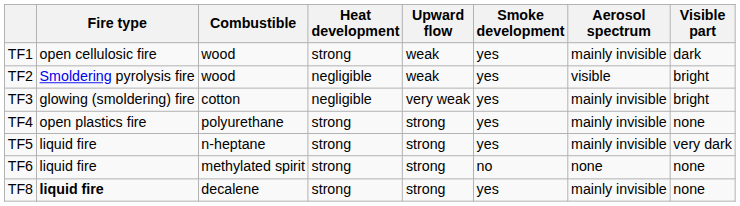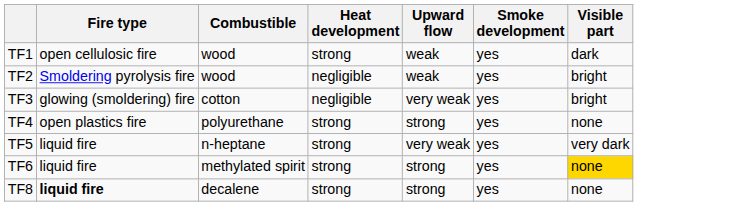 <table class="wikitable">
 <tr>
 <th></th>
 <th>Fire type</th>
 <th>Combustible</th>
 <th>Heat<br>development</th>
 <th>Upward<br>flow</th>
 <th>Smoke<br>development</th>
-<th>Aerosol<br>spectrum</th>
 <th>Visible<br>part</th>
 </tr>
 <tr>
 <td>TF1</td>
 <td>open cellulosic fire</td>
 <td>wood</td>
 <td>strong</td>
 <td>weak</td>
 <td>yes</td>
-<td>mainly invisible</td>
 <td>dark</td>
 </tr>
 <tr>
 <td>TF2</td>
 <td><a href='#'>Smoldering</a> pyrolysis fire</td>
 <td>wood</td>
 <td>negligible</td>
 <td>weak</td>
 <td>yes</td>
-<td>visible</td>
 <td>bright</td>
 </tr>
 <tr>
 <td>TF3</td>
 <td>glowing (smoldering) fire</td>
 <td>cotton</td>
 <td>negligible</td>
 <td>very weak</td>
 <td>yes</td>
-<td>mainly invisible</td>
 <td>bright</td>
 </tr>
 <tr>
 <td>TF4</td>
 <td>open plastics fire</td>
 <td>polyurethane</td>
 <td>strong</td>
 <td>strong</td>
 <td>yes</td>
-<td>mainly invisible</td>
 <td>none</td>
 </tr>
 <tr>
 <td>TF5</td>
 <td>liquid fire</td>
 <td>n-heptane</td>
 <td>strong</td>
-<td>strong</td>
+<td>very weak</td>
 <td>yes</td>
-<td>mainly invisible</td>
 <td>very dark</td>
 </tr>
 <tr>
 <td>TF6</td>
 <td>liquid fire</td>
 <td>methylated spirit</td>
 <td>strong</td>
 <td>strong</td>
-<td>no</td>
-<td>none</td>
-<td>none</td>
+<td>yes</td>
+<td style="background: gold;">none</td>
 </tr>
 <tr>
 <td>TF8</td>
 <td><strong>liquid fire</strong></td>
 <td>decalene</td>
 <td>strong</td>
 <td>strong</td>
 <td>yes</td>
-<td>mainly invisible</td>
 <td>none</td>
 </tr>
 </table>
